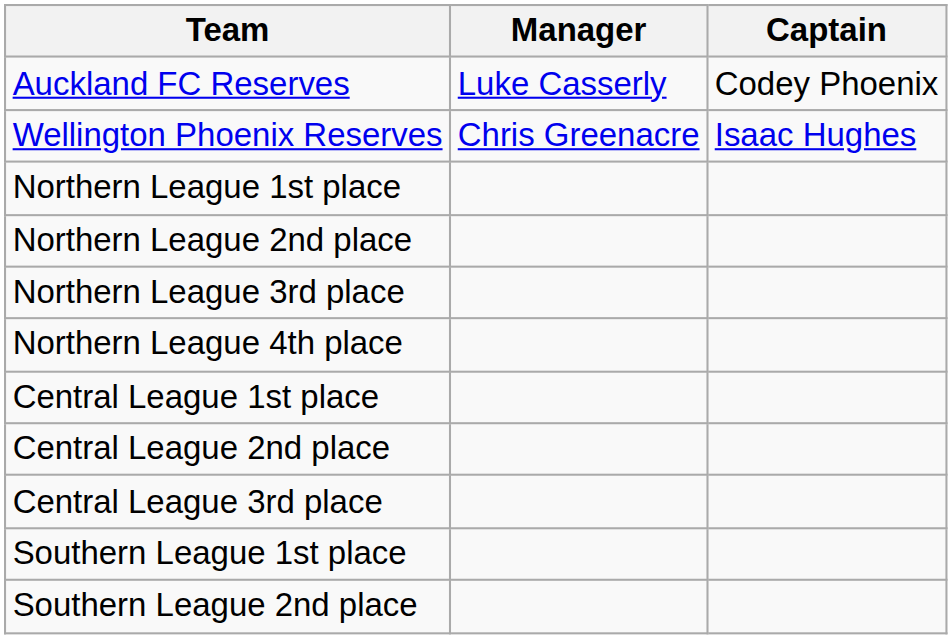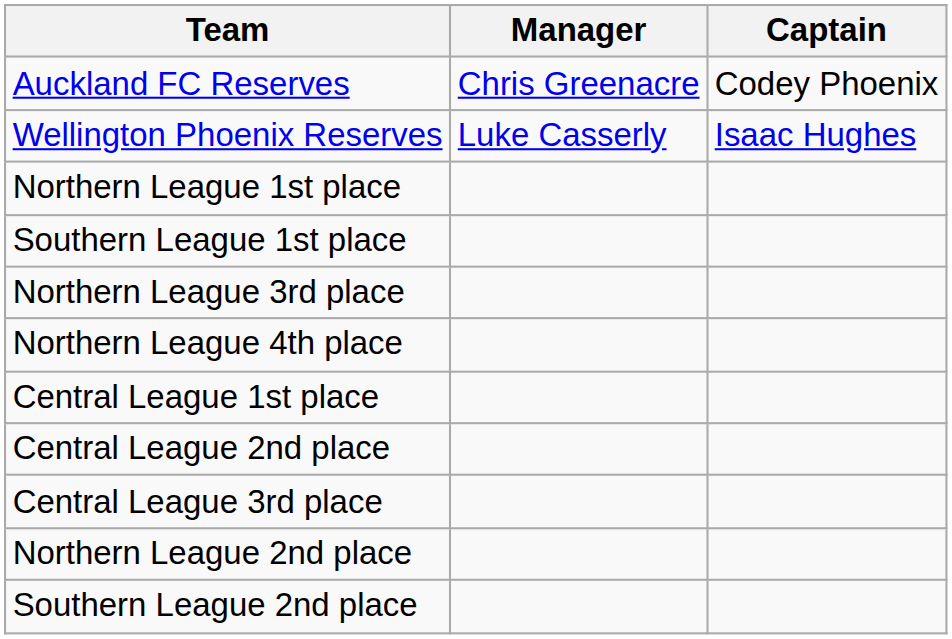 <table class="wikitable sortable" style="text-align: left;">
 <tr>
 <th>Team</th>
 <th>Manager</th>
 <th>Captain</th>
 </tr>
 <tr>
 <td><a href='#'>Auckland FC Reserves</a></td>
-<td> <a href='#'>Luke Casserly</a></td>
+<td> <a href='#'>Chris Greenacre</a></td>
 <td> Codey Phoenix</td>
 </tr>
 <tr>
 <td><a href='#'>Wellington Phoenix Reserves</a></td>
-<td> <a href='#'>Chris Greenacre</a></td>
+<td> <a href='#'>Luke Casserly</a></td>
 <td> <a href='#'>Isaac Hughes</a></td>
 </tr>
 <tr>
 <td>Northern League 1st place</td>
 <td></td>
 <td></td>
 </tr>
 <tr>
-<td>Northern League 2nd place</td>
+<td>Southern League 1st place</td>
 <td></td>
 <td></td>
 </tr>
 <tr>
 <td>Northern League 3rd place</td>
 <td></td>
 <td></td>
 </tr>
 <tr>
 <td>Northern League 4th place</td>
 <td></td>
 <td></td>
 </tr>
 <tr>
 <td>Central League 1st place</td>
 <td></td>
 <td></td>
 </tr>
 <tr>
 <td>Central League 2nd place</td>
 <td></td>
 <td></td>
 </tr>
 <tr>
 <td>Central League 3rd place</td>
 <td></td>
 <td></td>
 </tr>
 <tr>
-<td>Southern League 1st place</td>
+<td>Northern League 2nd place</td>
 <td></td>
 <td></td>
 </tr>
 <tr>
 <td>Southern League 2nd place</td>
 <td></td>
 <td></td>
 </tr>
 </table>
